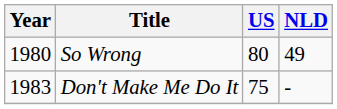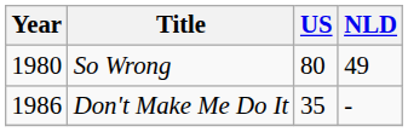 <table class="wikitable">
 <tr>
 <th>Year</th>
 <th>Title</th>
 <th><a href='#'>US</a><br></th>
 <th><a href='#'>NLD</a><br></th>
 </tr>
 <tr>
 <td>1980</td>
 <td><em>So Wrong</em></td>
 <td>80</td>
 <td>49</td>
 </tr>
 <tr>
-<td>1983</td>
+<td>1986</td>
 <td><em>Don't Make Me Do It</em></td>
-<td>75</td>
+<td>35</td>
 <td>-</td>
 </tr>
 <tr>
 </tr>
 </table>
